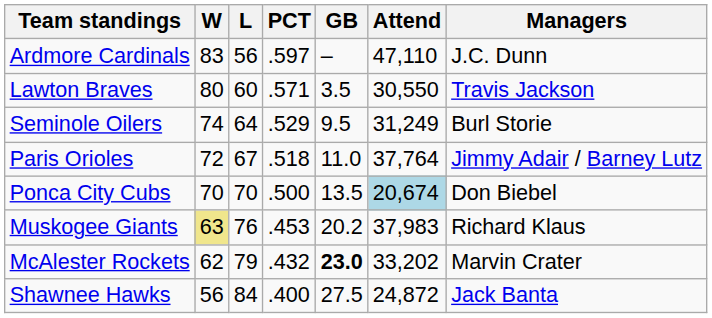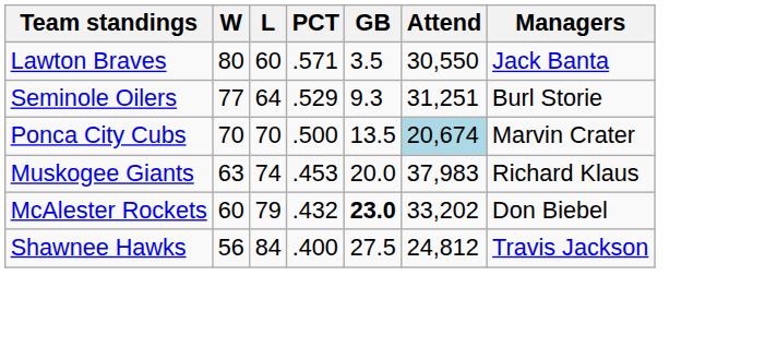 <table class="wikitable">
 <tr>
 <th>Team standings</th>
 <th>W</th>
 <th>L</th>
 <th>PCT</th>
 <th>GB</th>
 <th>Attend</th>
 <th>Managers</th>
 </tr>
 <tr>
-<td><a href='#'>Ardmore Cardinals</a></td>
-<td>83</td>
-<td>56</td>
-<td>.597</td>
-<td>–</td>
-<td>47,110</td>
-<td>J.C. Dunn</td>
-</tr>
-<tr>
 <td><a href='#'>Lawton Braves</a></td>
 <td>80</td>
 <td>60</td>
 <td>.571</td>
 <td>3.5</td>
 <td>30,550</td>
-<td><a href='#'>Travis Jackson</a></td>
+<td><a href='#'>Jack Banta</a></td>
 </tr>
 <tr>
 <td><a href='#'>Seminole Oilers</a></td>
-<td>74</td>
+<td>77</td>
 <td>64</td>
 <td>.529</td>
-<td>9.5</td>
-<td>31,249</td>
+<td>9.3</td>
+<td>31,251</td>
 <td>Burl Storie</td>
-</tr>
-<tr>
-<td><a href='#'>Paris Orioles</a></td>
-<td>72</td>
-<td>67</td>
-<td>.518</td>
-<td>11.0</td>
-<td>37,764</td>
-<td><a href='#'>Jimmy Adair</a> / <a href='#'>Barney Lutz</a></td>
 </tr>
 <tr>
 <td><a href='#'>Ponca City Cubs</a></td>
 <td>70</td>
 <td>70</td>
 <td>.500</td>
 <td>13.5</td>
 <td style="background: lightblue;">20,674</td>
-<td>Don Biebel</td>
+<td>Marvin Crater</td>
 </tr>
 <tr>
 <td><a href='#'>Muskogee Giants</a></td>
-<td style="background: khaki;">63</td>
-<td>76</td>
+<td>63</td>
+<td>74</td>
 <td>.453</td>
-<td>20.2</td>
+<td>20.0</td>
 <td>37,983</td>
 <td>Richard Klaus</td>
 </tr>
 <tr>
 <td><a href='#'>McAlester Rockets</a></td>
-<td>62</td>
+<td>60</td>
 <td>79</td>
 <td>.432</td>
 <td><strong>23.0</strong></td>
 <td>33,202</td>
-<td>Marvin Crater</td>
+<td>Don Biebel</td>
 </tr>
 <tr>
 <td><a href='#'>Shawnee Hawks</a></td>
 <td>56</td>
 <td>84</td>
 <td>.400</td>
 <td>27.5</td>
-<td>24,872</td>
-<td><a href='#'>Jack Banta</a></td>
+<td>24,812</td>
+<td><a href='#'>Travis Jackson</a></td>
 </tr>
 </table>
